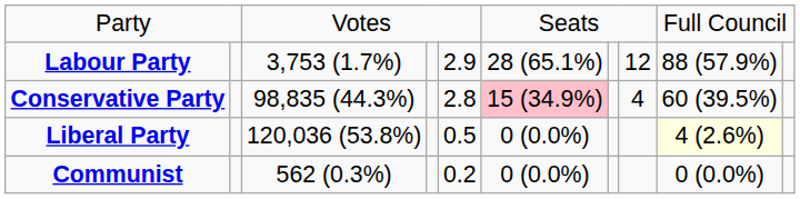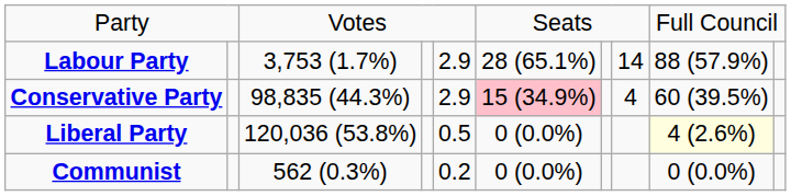 <table class=wikitable style="text-align:center;">
 <tr>
 <td colspan=2>Party</td>
 <td colspan=3>Votes</td>
 <td colspan=3>Seats</td>
 <td colspan=3>Full Council</td>
 </tr>
 <tr>
 <td><strong><a href='#'>Labour Party</a></strong></td>
 <td></td>
 <td>3,753 (1.7%)</td>
 <td></td>
 <td> 2.9</td>
 <td>28 (65.1%)</td>
 <td></td>
-<td> 12</td>
+<td> 14</td>
 <td>88 (57.9%)</td>
 <td></td>
 </tr>
 <tr>
 <td><strong><a href='#'>Conservative Party</a></strong></td>
 <td></td>
 <td>98,835 (44.3%)</td>
 <td></td>
-<td> 2.8</td>
+<td> 2.9</td>
 <td style="background: pink;">15 (34.9%)</td>
 <td></td>
 <td> 4</td>
 <td>60 (39.5%)</td>
 <td></td>
 </tr>
 <tr>
 <td><strong><a href='#'>Liberal Party</a></strong></td>
 <td></td>
 <td>120,036 (53.8%)</td>
 <td></td>
 <td> 0.5</td>
 <td>0 (0.0%)</td>
 <td></td>
 <td></td>
 <td style="background: lightyellow;">4 (2.6%)</td>
 <td></td>
 </tr>
 <tr>
 <td><strong><a href='#'>Communist</a></strong></td>
 <td></td>
 <td>562 (0.3%)</td>
 <td></td>
 <td> 0.2</td>
 <td>0 (0.0%)</td>
 <td></td>
 <td></td>
 <td>0 (0.0%)</td>
 <td></td>
 </tr>
 </table>
